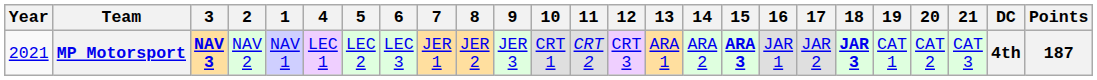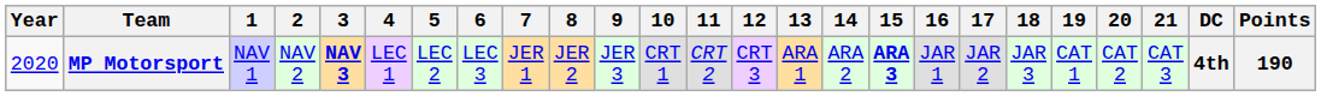 <table class="wikitable" style="text-align:center; font-size:85%;">
 <tr>
 <th>Year</th>
 <th>Team</th>
+<th>1</th>
+<th>2</th>
 <th>3</th>
-<th>2</th>
-<th>1</th>
 <th>4</th>
 <th>5</th>
 <th>6</th>
 <th>7</th>
 <th>8</th>
 <th>9</th>
 <th>10</th>
 <th>11</th>
 <th>12</th>
 <th>13</th>
 <th>14</th>
 <th>15</th>
 <th>16</th>
 <th>17</th>
 <th>18</th>
 <th>19</th>
 <th>20</th>
 <th>21</th>
 <th>DC</th>
 <th>Points</th>
 </tr>
 <tr>
-<td><a href='#'>2021</a></td>
+<td><a href='#'>2020</a></td>
 <th nowrap><a href='#'>MP Motorsport</a></th>
+<td style="background:#CFCFFF;"><a href='#'>NAV<br>1</a><br></td>
+<td style="background:#DFFFDF;"><a href='#'>NAV<br>2</a><br></td>
 <td style="background:#FFDF9F;"><strong><a href='#'>NAV<br>3</a></strong><br></td>
-<td style="background:#DFFFDF;"><a href='#'>NAV<br>2</a><br></td>
-<td style="background:#CFCFFF;"><a href='#'>NAV<br>1</a><br></td>
 <td style="background:#EFCFFF;"><a href='#'>LEC<br>1</a><br></td>
 <td style="background:#DFFFDF;"><a href='#'>LEC<br>2</a><br></td>
 <td style="background:#DFFFDF;"><a href='#'>LEC<br>3</a><br></td>
 <td style="background:#FFDF9F;"><a href='#'>JER<br>1</a><br></td>
 <td style="background:#FFDF9F;"><a href='#'>JER<br>2</a><br></td>
 <td style="background:#DFFFDF;"><a href='#'>JER<br>3</a><br></td>
 <td style="background:#DFDFDF;"><a href='#'>CRT<br>1</a><br></td>
 <td style="background:#DFDFDF;"><em><a href='#'>CRT<br>2</a></em><br></td>
 <td style="background:#EFCFFF;"><a href='#'>CRT<br>3</a><br></td>
 <td style="background:#FFDF9F;"><a href='#'>ARA<br>1</a><br></td>
 <td style="background:#DFFFDF;"><a href='#'>ARA<br>2</a><br></td>
 <td style="background:#DFFFDF;"><strong><a href='#'>ARA<br>3</a><br></strong></td>
 <td style="background:#DFDFDF;"><a href='#'>JAR<br>1</a><br></td>
 <td style="background:#DFDFDF;"><a href='#'>JAR<br>2</a><br></td>
-<td style="background:#DFFFDF;"><strong><a href='#'>JAR<br>3</a><br></strong></td>
+<td style="background:#DFFFDF;"><a href='#'>JAR<br>3</a><br></td>
 <td style="background:#DFFFDF;"><a href='#'>CAT<br>1</a><br></td>
 <td style="background:#DFFFDF;"><a href='#'>CAT<br>2</a><br></td>
 <td style="background:#DFFFDF;"><a href='#'>CAT<br>3</a><br></td>
 <th>4th</th>
-<th>187</th>
+<th>190</th>
 </tr>
 </table>
